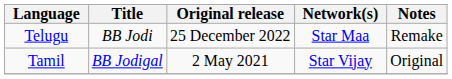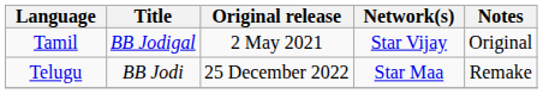 <table class="wikitable" style="text-align:center">
 <tr>
 <th style="padding: 0 8px">Language</th>
 <th style="padding: 0 8px">Title</th>
 <th style="padding: 0 8px">Original release</th>
 <th style="padding: 0 8px">Network(s)</th>
 <th style="padding: 0 8px">Notes</th>
 </tr>
 <tr>
+<td><a href='#'>Tamil</a></td>
+<td><em><a href='#'>BB Jodigal</a></em></td>
+<td>2 May 2021</td>
+<td><a href='#'>Star Vijay</a></td>
+<td>Original</td>
+</tr>
+<tr>
 <td><a href='#'>Telugu</a></td>
 <td><em>BB Jodi</em></td>
 <td>25 December 2022</td>
 <td><a href='#'>Star Maa</a></td>
 <td>Remake</td>
 </tr>
 <tr>
-<td><a href='#'>Tamil</a></td>
-<td><em><a href='#'>BB Jodigal</a></em></td>
-<td>2 May 2021</td>
-<td><a href='#'>Star Vijay</a></td>
-<td>Original</td>
-</tr>
-<tr>
 </tr>
 </table>
